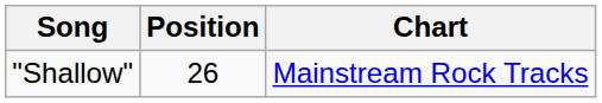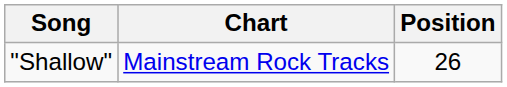 <table class="wikitable">
 <tr>
 <th>Song</th>
+<th>Chart</th>
 <th>Position</th>
-<th>Chart</th>
 </tr>
 <tr>
 <td>"Shallow"</td>
+<td><a href='#'>Mainstream Rock Tracks</a></td>
 <td align="center">26</td>
-<td><a href='#'>Mainstream Rock Tracks</a></td>
 </tr>
 </table>
